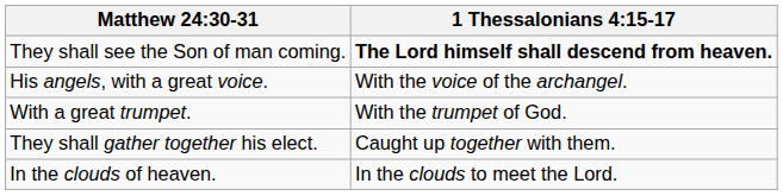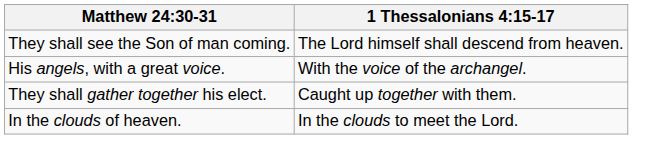 <table class="wikitable">
 <tr>
 <th>Matthew 24:30-31</th>
 <th>1 Thessalonians 4:15-17</th>
 </tr>
 <tr>
 <td>They shall see the Son of man coming.</td>
-<td><strong>The Lord himself shall descend from heaven.</strong></td>
+<td>The Lord himself shall descend from heaven.</td>
 </tr>
 <tr>
 <td>His <em>angels</em>, with a great <em>voice</em>.</td>
 <td>With the <em>voice</em> of the <em>archangel</em>.</td>
-</tr>
-<tr>
-<td>With a great <em>trumpet</em>.</td>
-<td>With the <em>trumpet</em> of God.</td>
 </tr>
 <tr>
 <td>They shall <em>gather together</em> his elect.</td>
 <td>Caught up <em>together</em> with them.</td>
 </tr>
 <tr>
 <td>In the <em>clouds</em> of heaven.</td>
 <td>In the <em>clouds</em> to meet the Lord.</td>
 </tr>
 </table>
